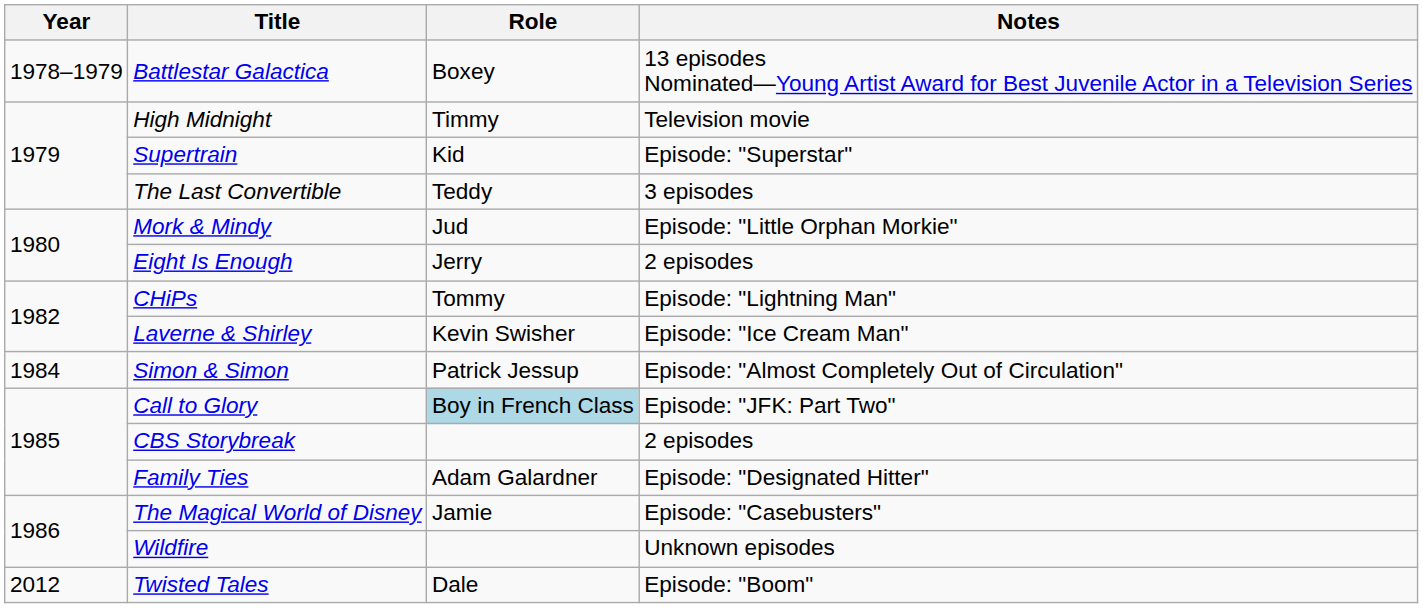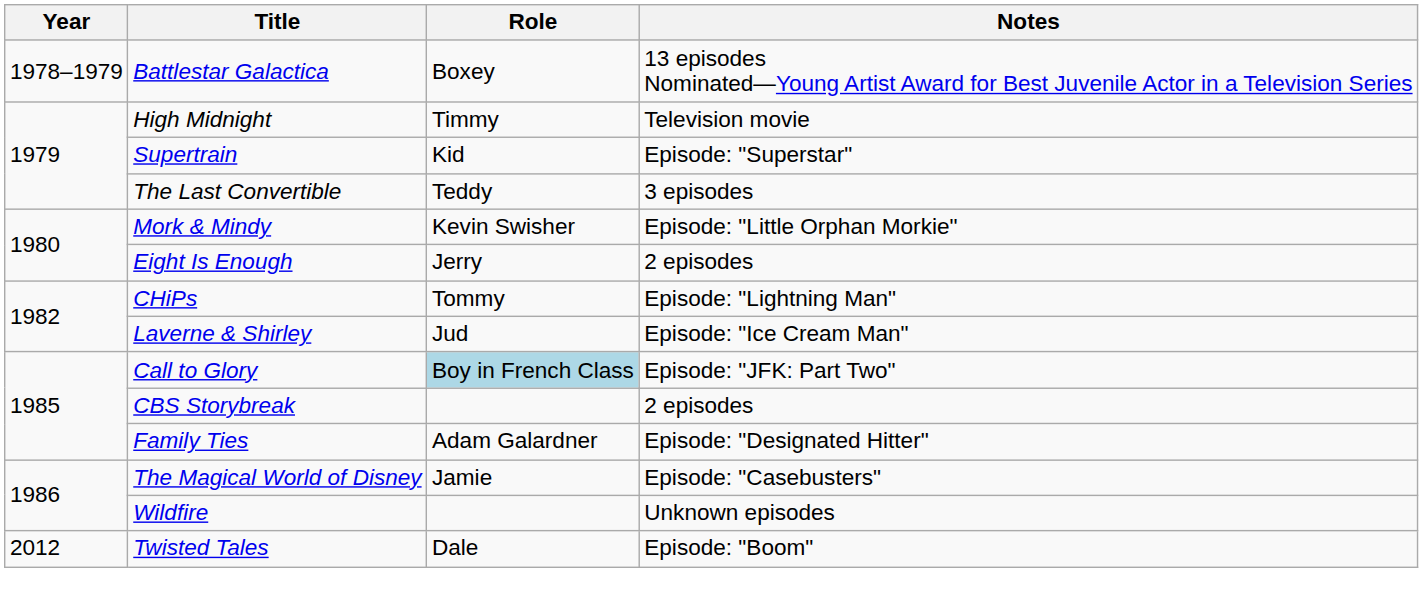 <table class="wikitable sortable">
 <tr>
 <th>Year</th>
 <th>Title</th>
 <th>Role</th>
 <th>Notes</th>
 </tr>
 <tr>
 <td>1978–1979</td>
 <td><em><a href='#'>Battlestar Galactica</a></em></td>
 <td>Boxey</td>
 <td>13 episodes<br>Nominated—<a href='#'>Young Artist Award for Best Juvenile Actor in a Television Series</a></td>
 </tr>
 <tr>
 <td rowspan=3>1979</td>
 <td><em>High Midnight</em></td>
 <td>Timmy</td>
 <td>Television movie</td>
 </tr>
 <tr>
 <td><em><a href='#'>Supertrain</a></em></td>
 <td>Kid</td>
 <td>Episode: "Superstar"</td>
 </tr>
 <tr>
 <td><em>The Last Convertible</em></td>
 <td>Teddy</td>
 <td>3 episodes</td>
 </tr>
 <tr>
 <td rowspan=2>1980</td>
 <td><em><a href='#'>Mork & Mindy</a></em></td>
-<td>Jud</td>
+<td>Kevin Swisher</td>
 <td>Episode: "Little Orphan Morkie"</td>
 </tr>
 <tr>
 <td><em><a href='#'>Eight Is Enough</a></em></td>
 <td>Jerry</td>
 <td>2 episodes</td>
 </tr>
 <tr>
 <td rowspan=2>1982</td>
 <td><em><a href='#'>CHiPs</a></em></td>
 <td>Tommy</td>
 <td>Episode: "Lightning Man"</td>
 </tr>
 <tr>
 <td><em><a href='#'>Laverne & Shirley</a></em></td>
-<td>Kevin Swisher</td>
+<td>Jud</td>
 <td>Episode: "Ice Cream Man"</td>
-</tr>
-<tr>
-<td>1984</td>
-<td><em><a href='#'>Simon & Simon</a></em></td>
-<td>Patrick Jessup</td>
-<td>Episode: "Almost Completely Out of Circulation"</td>
 </tr>
 <tr>
 <td rowspan=3>1985</td>
 <td><em><a href='#'>Call to Glory</a></em></td>
 <td style="background: lightblue;">Boy in French Class</td>
 <td>Episode: "JFK: Part Two"</td>
 </tr>
 <tr>
 <td><em><a href='#'>CBS Storybreak</a></em></td>
 <td></td>
 <td>2 episodes</td>
 </tr>
 <tr>
 <td><em><a href='#'>Family Ties</a></em></td>
 <td>Adam Galardner</td>
 <td>Episode: "Designated Hitter"</td>
 </tr>
 <tr>
 <td rowspan=2>1986</td>
 <td><em><a href='#'>The Magical World of Disney</a></em></td>
 <td>Jamie</td>
 <td>Episode: "Casebusters"</td>
 </tr>
 <tr>
 <td><em><a href='#'>Wildfire</a></em></td>
 <td></td>
 <td>Unknown episodes</td>
 </tr>
 <tr>
 <td>2012</td>
 <td><em><a href='#'>Twisted Tales</a></em></td>
 <td>Dale</td>
 <td>Episode: "Boom"</td>
 </tr>
 </table>
